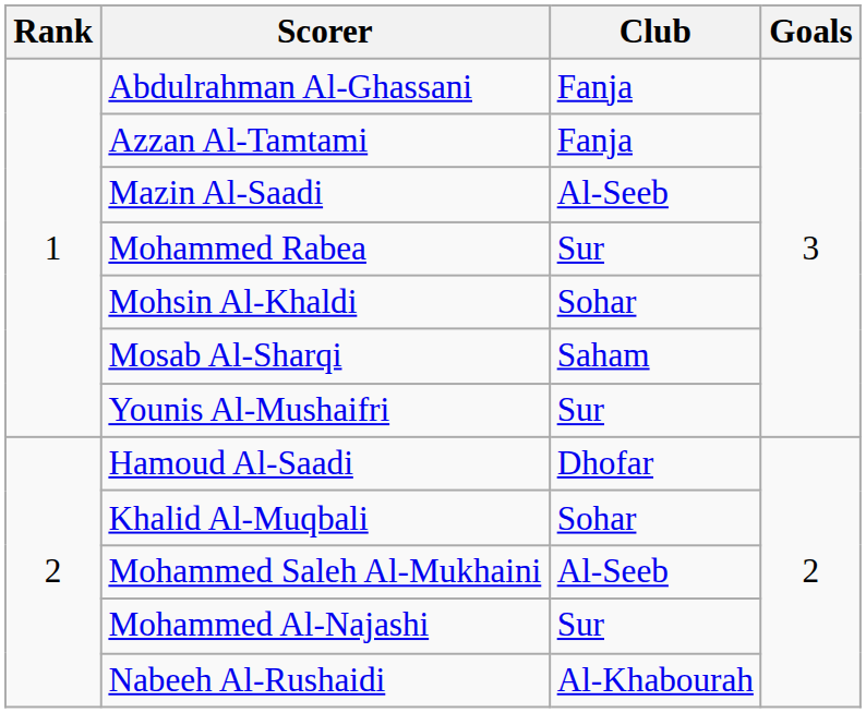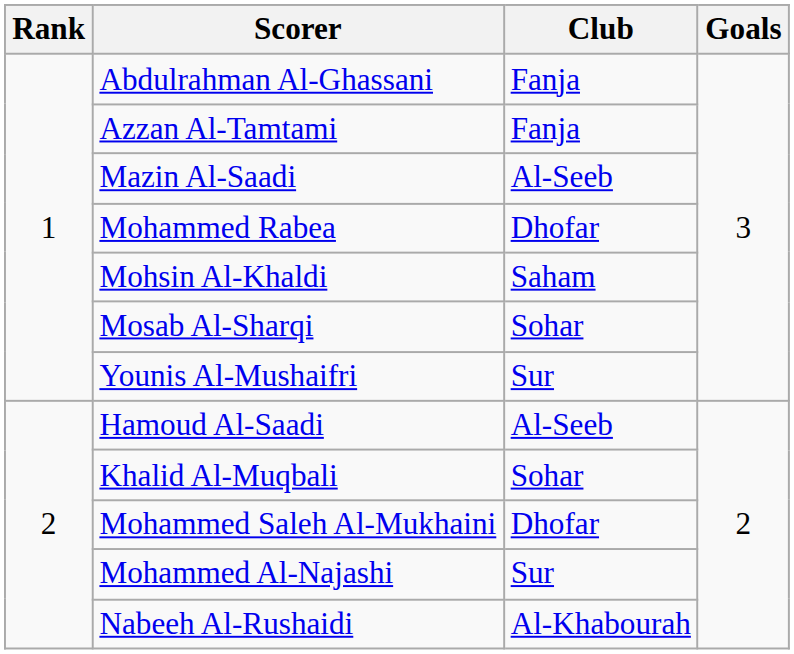 <table class="wikitable sortable" style="text-align:center">
 <tr>
 <th>Rank</th>
 <th>Scorer</th>
 <th>Club</th>
 <th>Goals</th>
 </tr>
 <tr>
 <td rowspan="7">1</td>
 <td align="left"> <a href='#'>Abdulrahman Al-Ghassani</a></td>
 <td align="left"><a href='#'>Fanja</a></td>
 <td rowspan="7">3</td>
 </tr>
 <tr>
 <td align="left"> <a href='#'>Azzan Al-Tamtami</a></td>
 <td align="left"><a href='#'>Fanja</a></td>
 </tr>
 <tr>
 <td align="left"> <a href='#'>Mazin Al-Saadi</a></td>
 <td align="left"><a href='#'>Al-Seeb</a></td>
 </tr>
 <tr>
 <td align="left"> <a href='#'>Mohammed Rabea</a></td>
-<td align="left"><a href='#'>Sur</a></td>
+<td align="left"><a href='#'>Dhofar</a></td>
 </tr>
 <tr>
 <td align="left"> <a href='#'>Mohsin Al-Khaldi</a></td>
-<td align="left"><a href='#'>Sohar</a></td>
+<td align="left"><a href='#'>Saham</a></td>
 </tr>
 <tr>
 <td align="left"> <a href='#'>Mosab Al-Sharqi</a></td>
-<td align="left"><a href='#'>Saham</a></td>
+<td align="left"><a href='#'>Sohar</a></td>
 </tr>
 <tr>
 <td align="left"> <a href='#'>Younis Al-Mushaifri</a></td>
 <td align="left"><a href='#'>Sur</a></td>
 </tr>
 <tr>
 <td rowspan="6">2</td>
 <td align="left"> <a href='#'>Hamoud Al-Saadi</a></td>
-<td align="left"><a href='#'>Dhofar</a></td>
+<td align="left"><a href='#'>Al-Seeb</a></td>
 <td rowspan="6">2</td>
 </tr>
 <tr>
 <td align="left"> <a href='#'>Khalid Al-Muqbali</a></td>
 <td align="left"><a href='#'>Sohar</a></td>
 </tr>
 <tr>
 <td align="left"> <a href='#'>Mohammed Saleh Al-Mukhaini</a></td>
-<td align="left"><a href='#'>Al-Seeb</a></td>
+<td align="left"><a href='#'>Dhofar</a></td>
 </tr>
 <tr>
 <td align="left"> <a href='#'>Mohammed Al-Najashi</a></td>
 <td align="left"><a href='#'>Sur</a></td>
 </tr>
 <tr>
 <td align="left"> <a href='#'>Nabeeh Al-Rushaidi</a></td>
 <td align="left"><a href='#'>Al-Khabourah</a></td>
 </tr>
 </table>
